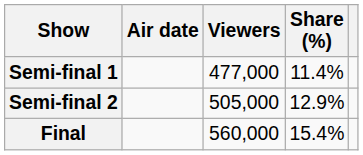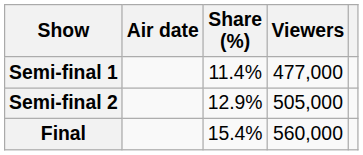 <table class="wikitable plainrowheaders sortable" style="text-align:center">
 <tr>
 <th scope="col" class="unsortable">Show</th>
 <th scope="col">Air date</th>
+<th scope="col">Share<br>(%)</th>
 <th scope="col">Viewers</th>
-<th scope="col">Share<br>(%)</th>
 <th scope="col" class="unsortable"></th>
 </tr>
 <tr>
 <th scope="row">Semi-final 1</th>
 <td></td>
+<td>11.4%</td>
 <td>477,000</td>
-<td>11.4%</td>
 <td></td>
 </tr>
 <tr>
 <th scope="row">Semi-final 2</th>
 <td></td>
+<td>12.9%</td>
 <td>505,000</td>
-<td>12.9%</td>
 <td></td>
 </tr>
 <tr>
 <th scope="row">Final</th>
 <td></td>
+<td>15.4%</td>
 <td>560,000</td>
-<td>15.4%</td>
 <td></td>
 </tr>
 </table>
